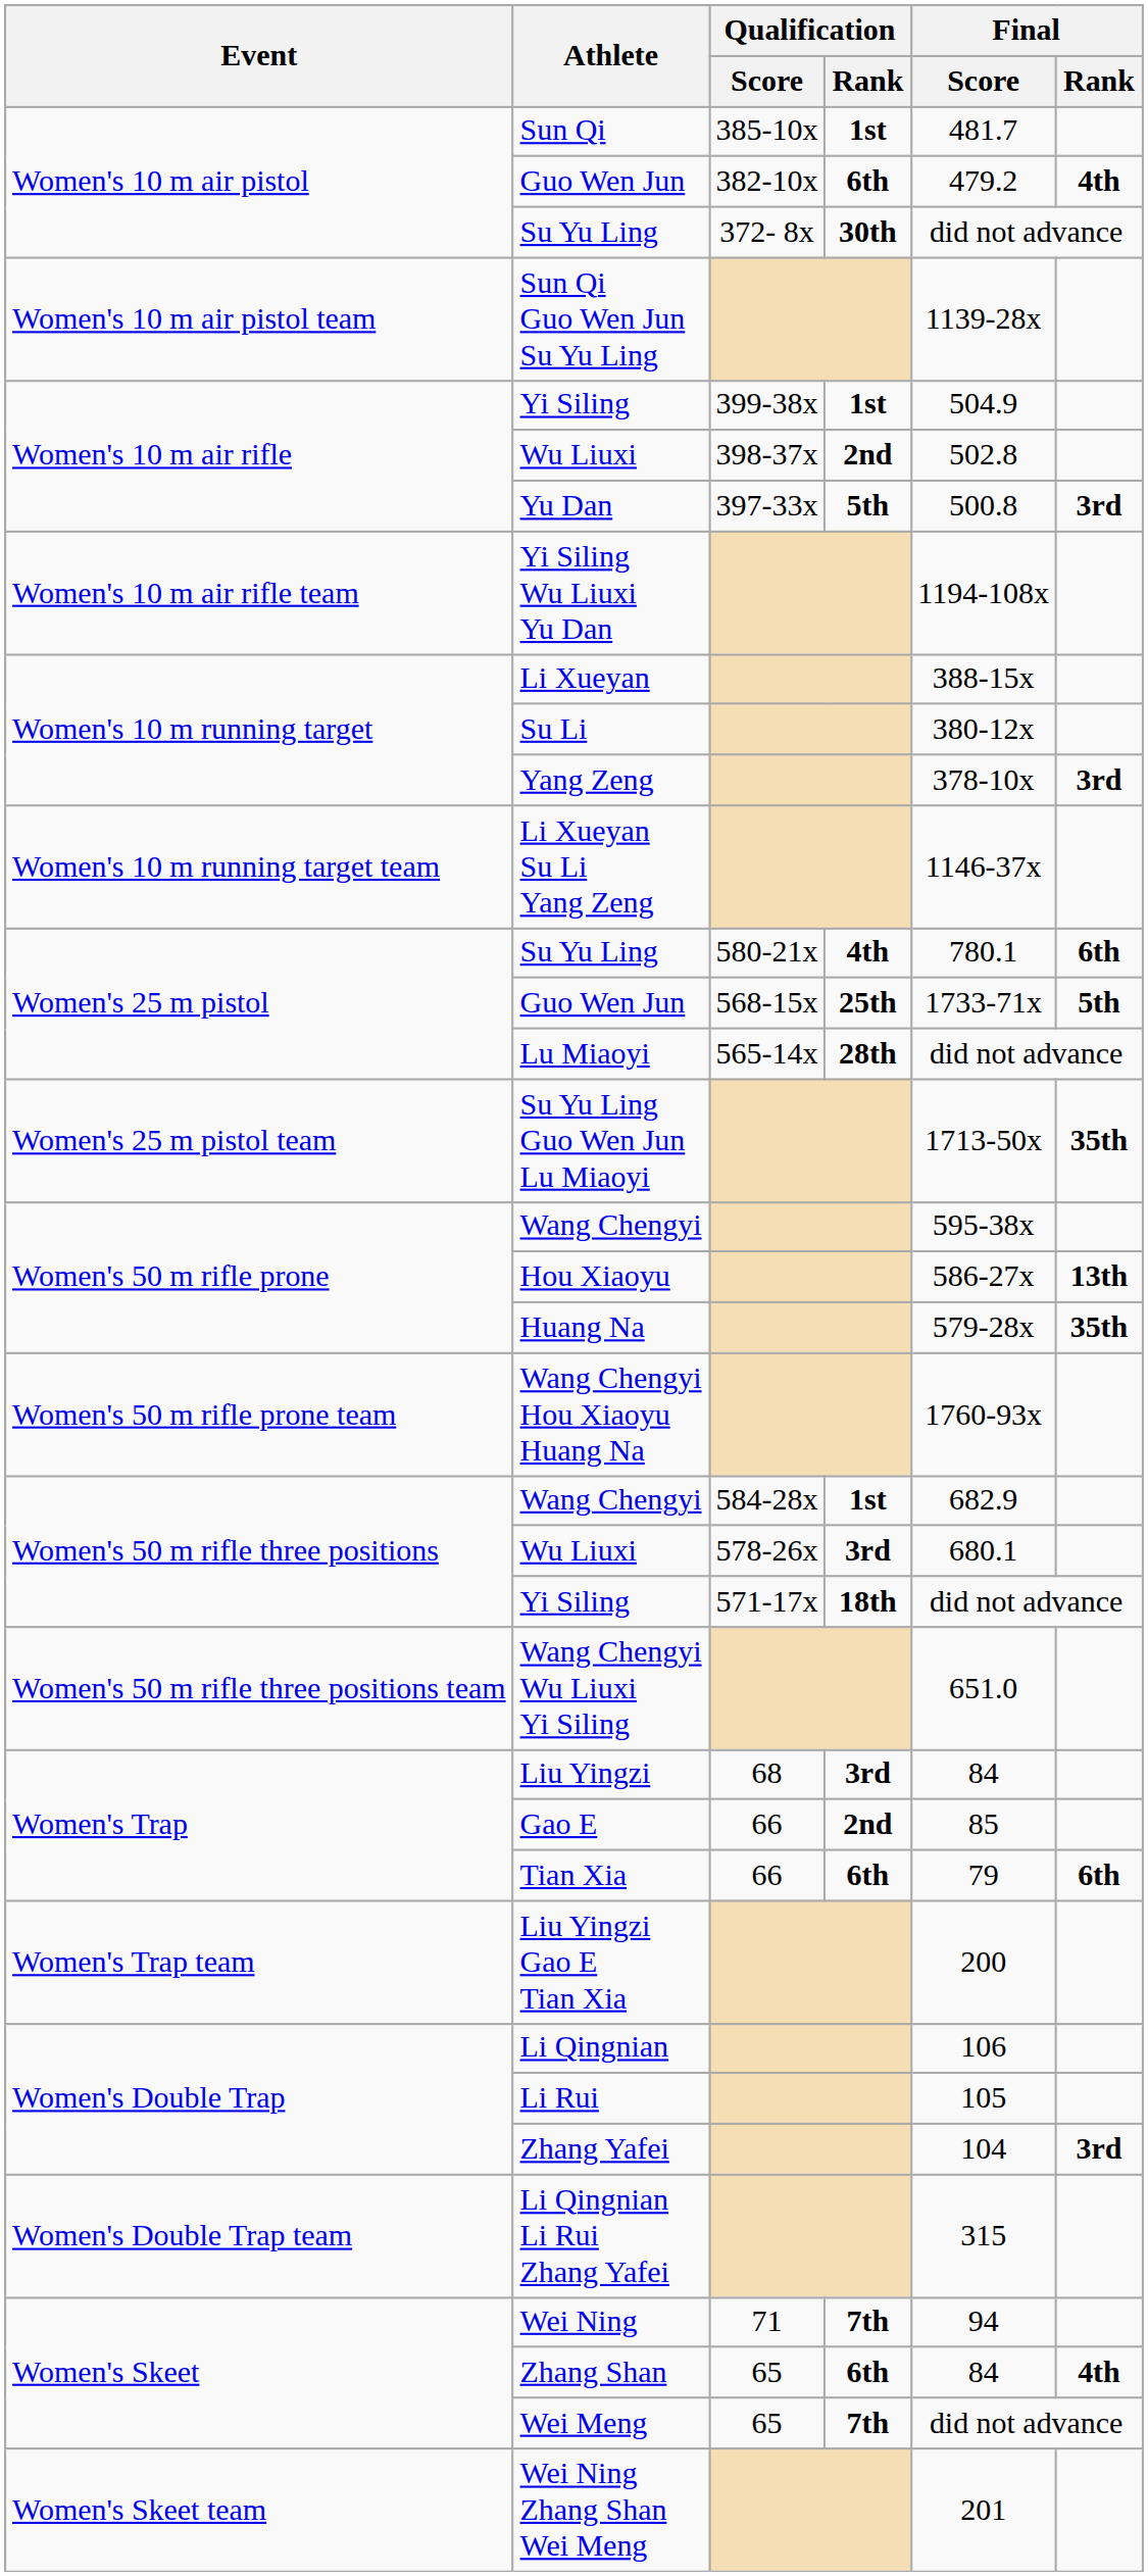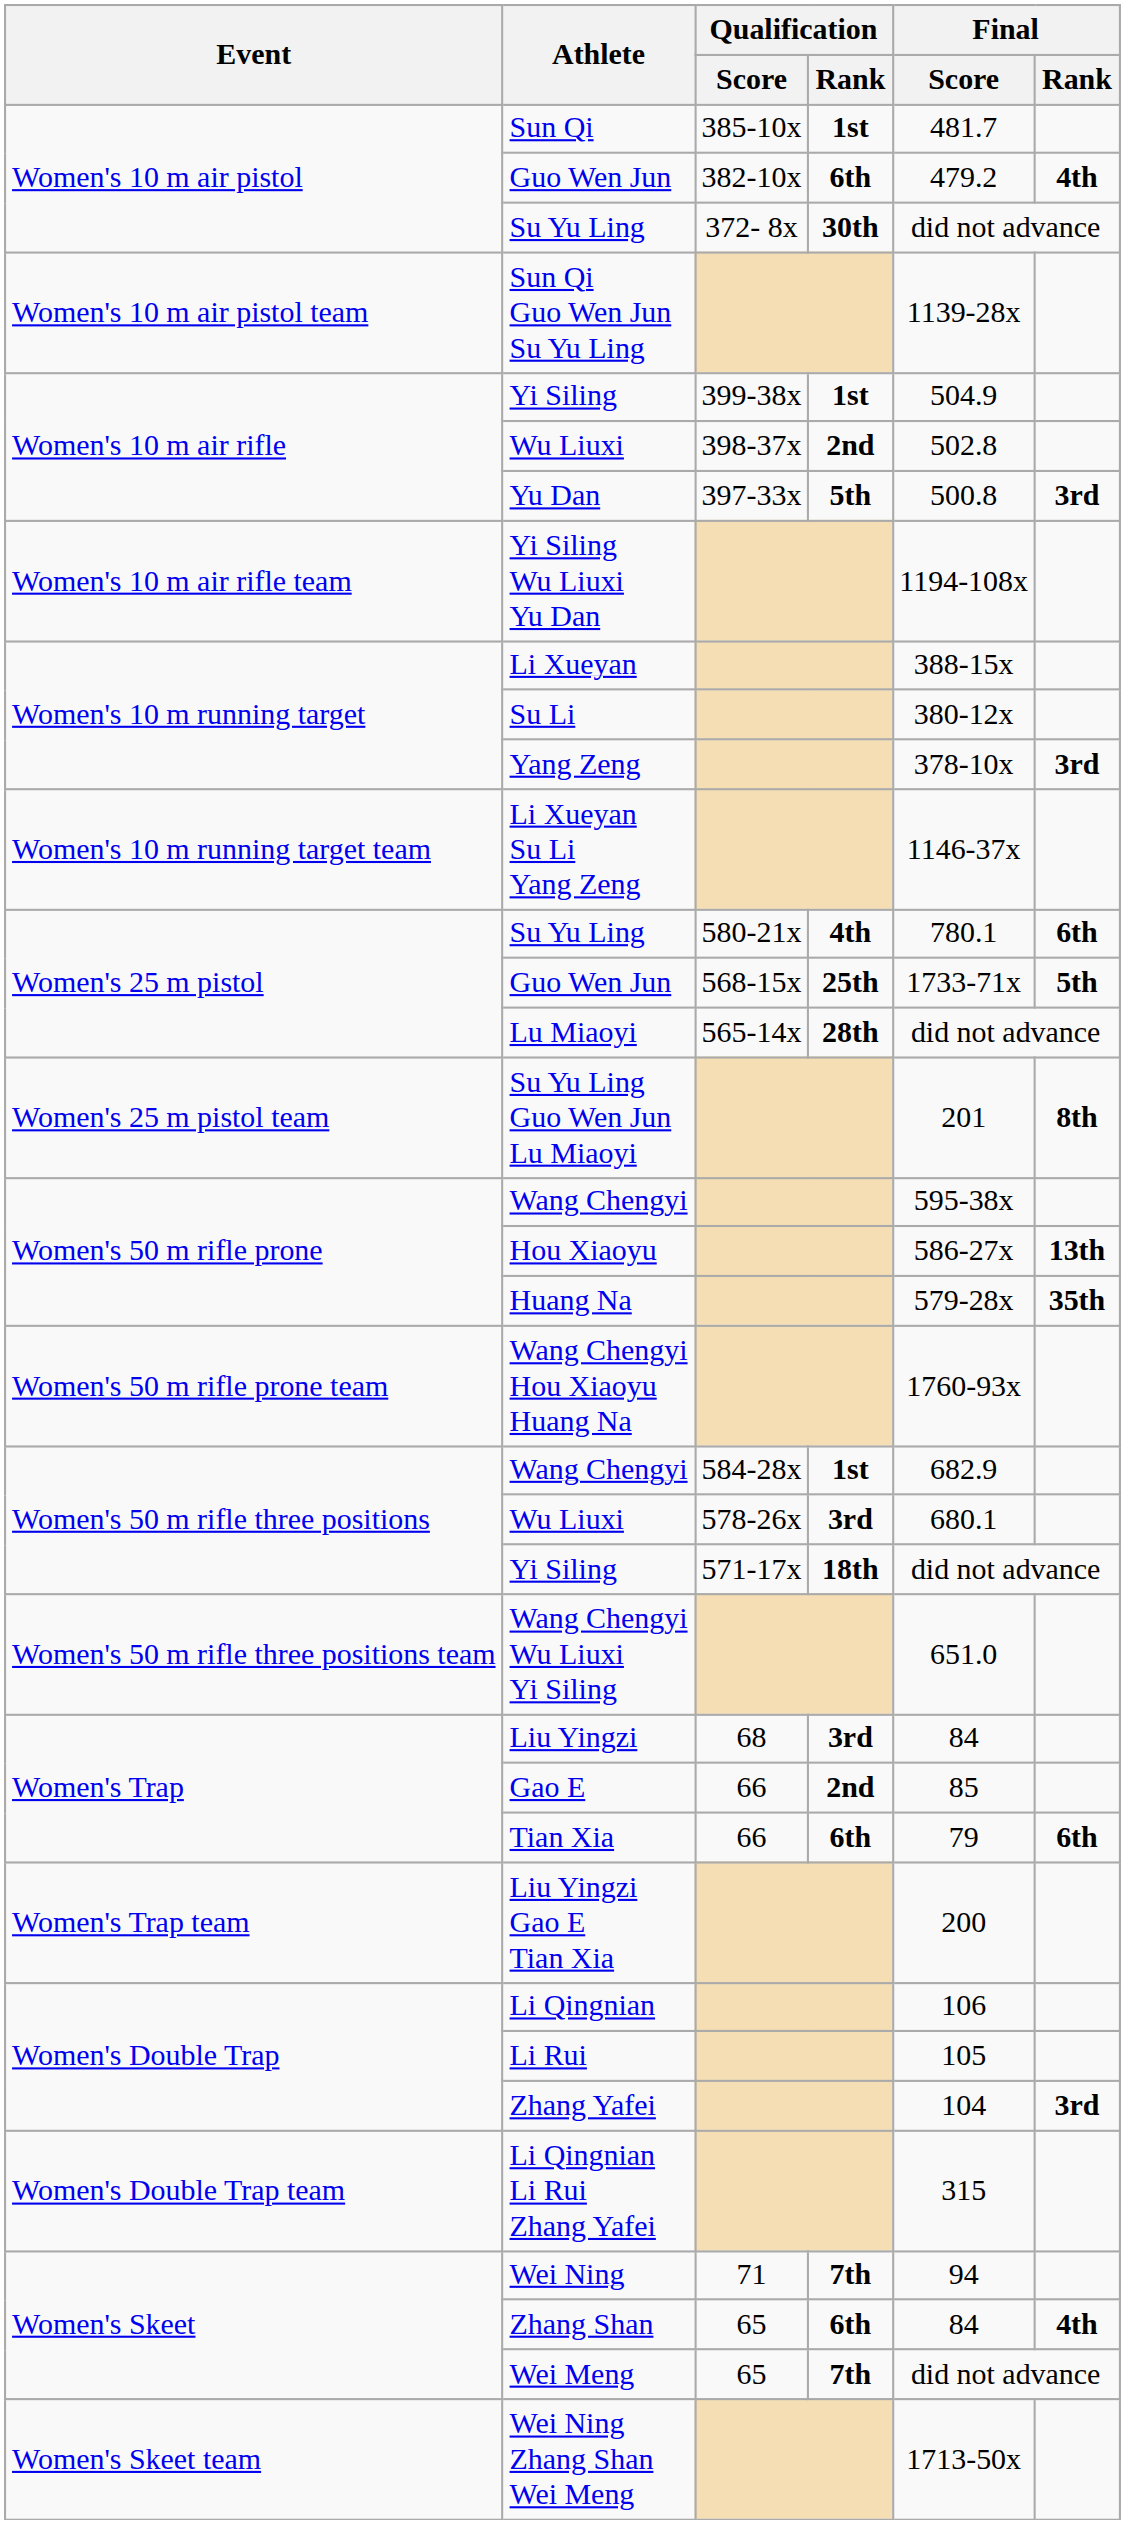 <table class="wikitable" style="font-size:90%">
 <tr>
 <th rowspan="2">Event</th>
 <th rowspan="2">Athlete</th>
 <th colspan="2">Qualification</th>
 <th colspan="2">Final</th>
 </tr>
 <tr>
 <th>Score</th>
 <th>Rank</th>
 <th>Score</th>
 <th>Rank</th>
 </tr>
 <tr>
 <td rowspan=3><a href='#'>Women's 10 m air pistol</a></td>
 <td><a href='#'>Sun Qi</a></td>
 <td align=center>385-10x</td>
 <td align=center><strong>1st</strong></td>
 <td align=center>481.7</td>
 <td align=center></td>
 </tr>
 <tr>
 <td><a href='#'>Guo Wen Jun</a></td>
 <td align=center>382-10x</td>
 <td align=center><strong>6th</strong></td>
 <td align=center>479.2</td>
 <td align=center><strong>4th</strong></td>
 </tr>
 <tr>
 <td><a href='#'>Su Yu Ling</a></td>
 <td align=center>372- 8x</td>
 <td align=center><strong>30th</strong></td>
 <td style="text-align:center;" colspan="2">did not advance</td>
 </tr>
 <tr>
 <td><a href='#'>Women's 10 m air pistol team</a></td>
 <td><a href='#'>Sun Qi</a><br><a href='#'>Guo Wen Jun</a><br><a href='#'>Su Yu Ling</a></td>
 <td colspan="2" style="background:wheat;"></td>
 <td align=center>1139-28x</td>
 <td align=center></td>
 </tr>
 <tr>
 <td rowspan=3><a href='#'>Women's 10 m air rifle</a></td>
 <td><a href='#'>Yi Siling</a></td>
 <td align=center>399-38x</td>
 <td align=center><strong>1st</strong></td>
 <td align=center>504.9</td>
 <td align=center></td>
 </tr>
 <tr>
 <td><a href='#'>Wu Liuxi</a></td>
 <td align=center>398-37x</td>
 <td align=center><strong>2nd</strong></td>
 <td align=center>502.8</td>
 <td align=center></td>
 </tr>
 <tr>
 <td><a href='#'>Yu Dan</a></td>
 <td align=center>397-33x</td>
 <td align=center><strong>5th</strong></td>
 <td align=center>500.8</td>
 <td align=center><strong>3rd</strong></td>
 </tr>
 <tr>
 <td><a href='#'>Women's 10 m air rifle team</a></td>
 <td><a href='#'>Yi Siling</a><br><a href='#'>Wu Liuxi</a><br><a href='#'>Yu Dan</a></td>
 <td colspan="2" style="background:wheat;"></td>
 <td align=center>1194-108x</td>
 <td align=center></td>
 </tr>
 <tr>
 <td rowspan=3><a href='#'>Women's 10 m running target</a></td>
 <td><a href='#'>Li Xueyan</a></td>
 <td colspan="2" style="background:wheat;"></td>
 <td align=center>388-15x</td>
 <td align=center></td>
 </tr>
 <tr>
 <td><a href='#'>Su Li</a></td>
 <td colspan="2" style="background:wheat;"></td>
 <td align=center>380-12x</td>
 <td align=center></td>
 </tr>
 <tr>
 <td><a href='#'>Yang Zeng</a></td>
 <td colspan="2" style="background:wheat;"></td>
 <td align=center>378-10x</td>
 <td align=center><strong>3rd</strong></td>
 </tr>
 <tr>
 <td><a href='#'>Women's 10 m running target team</a></td>
 <td><a href='#'>Li Xueyan</a><br><a href='#'>Su Li</a><br><a href='#'>Yang Zeng</a></td>
 <td colspan="2" style="background:wheat;"></td>
 <td align=center>1146-37x</td>
 <td align=center></td>
 </tr>
 <tr>
 <td rowspan=3><a href='#'>Women's 25 m pistol</a></td>
 <td><a href='#'>Su Yu Ling</a></td>
 <td align=center>580-21x</td>
 <td align=center><strong>4th</strong></td>
 <td align=center>780.1</td>
 <td align=center><strong>6th</strong></td>
 </tr>
 <tr>
 <td><a href='#'>Guo Wen Jun</a></td>
 <td align=center>568-15x</td>
 <td align=center><strong>25th</strong></td>
 <td align=center>1733-71x</td>
 <td align=center><strong>5th</strong></td>
 </tr>
 <tr>
 <td><a href='#'>Lu Miaoyi</a></td>
 <td align=center>565-14x</td>
 <td align=center><strong>28th</strong></td>
 <td style="text-align:center;" colspan="2">did not advance</td>
 </tr>
 <tr>
 <td><a href='#'>Women's 25 m pistol team</a></td>
 <td><a href='#'>Su Yu Ling</a><br><a href='#'>Guo Wen Jun</a><br><a href='#'>Lu Miaoyi</a></td>
 <td colspan="2" style="background:wheat;"></td>
-<td align=center>1713-50x</td>
-<td align=center><strong>35th</strong></td>
+<td align=center>201</td>
+<td align=center><strong>8th</strong></td>
 </tr>
 <tr>
 <td rowspan=3><a href='#'>Women's 50 m rifle prone</a></td>
 <td><a href='#'>Wang Chengyi</a></td>
 <td colspan="2" style="background:wheat;"></td>
 <td align=center>595-38x</td>
 <td align=center></td>
 </tr>
 <tr>
 <td><a href='#'>Hou Xiaoyu</a></td>
 <td colspan="2" style="background:wheat;"></td>
 <td align=center>586-27x</td>
 <td align=center><strong>13th</strong></td>
 </tr>
 <tr>
 <td><a href='#'>Huang Na</a></td>
 <td colspan="2" style="background:wheat;"></td>
 <td align=center>579-28x</td>
 <td align=center><strong>35th</strong></td>
 </tr>
 <tr>
 <td><a href='#'>Women's 50 m rifle prone team</a></td>
 <td><a href='#'>Wang Chengyi</a><br><a href='#'>Hou Xiaoyu</a><br><a href='#'>Huang Na</a></td>
 <td colspan="2" style="background:wheat;"></td>
 <td align=center>1760-93x</td>
 <td align=center></td>
 </tr>
 <tr>
 <td rowspan=3><a href='#'>Women's 50 m rifle three positions</a></td>
 <td><a href='#'>Wang Chengyi</a></td>
 <td align=center>584-28x</td>
 <td align=center><strong>1st</strong></td>
 <td align=center>682.9</td>
 <td align=center></td>
 </tr>
 <tr>
 <td><a href='#'>Wu Liuxi</a></td>
 <td align=center>578-26x</td>
 <td align=center><strong>3rd</strong></td>
 <td align=center>680.1</td>
 <td align=center></td>
 </tr>
 <tr>
 <td><a href='#'>Yi Siling</a></td>
 <td align=center>571-17x</td>
 <td align=center><strong>18th</strong></td>
 <td style="text-align:center;" colspan="2">did not advance</td>
 </tr>
 <tr>
 <td><a href='#'>Women's 50 m rifle three positions team</a></td>
 <td><a href='#'>Wang Chengyi</a><br><a href='#'>Wu Liuxi</a><br><a href='#'>Yi Siling</a></td>
 <td colspan="2" style="background:wheat;"></td>
 <td align=center>651.0</td>
 <td align=center></td>
 </tr>
 <tr>
 <td rowspan=3><a href='#'>Women's Trap</a></td>
 <td><a href='#'>Liu Yingzi</a></td>
 <td align=center>68</td>
 <td align=center><strong>3rd</strong></td>
 <td align=center>84</td>
 <td align=center></td>
 </tr>
 <tr>
 <td><a href='#'>Gao E</a></td>
 <td align=center>66</td>
 <td align=center><strong>2nd</strong></td>
 <td align=center>85</td>
 <td align=center></td>
 </tr>
 <tr>
 <td><a href='#'>Tian Xia</a></td>
 <td align=center>66</td>
 <td align=center><strong>6th</strong></td>
 <td align=center>79</td>
 <td align=center><strong>6th</strong></td>
 </tr>
 <tr>
 <td><a href='#'>Women's Trap team</a></td>
 <td><a href='#'>Liu Yingzi</a><br><a href='#'>Gao E</a><br><a href='#'>Tian Xia</a></td>
 <td colspan="2" style="background:wheat;"></td>
 <td align=center>200</td>
 <td align=center></td>
 </tr>
 <tr>
 <td rowspan=3><a href='#'>Women's Double Trap</a></td>
 <td><a href='#'>Li Qingnian</a></td>
 <td colspan="2" style="background:wheat;"></td>
 <td align=center>106</td>
 <td align=center></td>
 </tr>
 <tr>
 <td><a href='#'>Li Rui</a></td>
 <td colspan="2" style="background:wheat;"></td>
 <td align=center>105</td>
 <td align=center></td>
 </tr>
 <tr>
 <td><a href='#'>Zhang Yafei</a></td>
 <td colspan="2" style="background:wheat;"></td>
 <td align=center>104</td>
 <td align=center><strong>3rd</strong></td>
 </tr>
 <tr>
 <td><a href='#'>Women's Double Trap team</a></td>
 <td><a href='#'>Li Qingnian</a><br><a href='#'>Li Rui</a><br><a href='#'>Zhang Yafei</a></td>
 <td colspan="2" style="background:wheat;"></td>
 <td align=center>315</td>
 <td align=center></td>
 </tr>
 <tr>
 <td rowspan=3><a href='#'>Women's Skeet</a></td>
 <td><a href='#'>Wei Ning</a></td>
 <td align=center>71</td>
 <td align=center><strong>7th</strong></td>
 <td align=center>94</td>
 <td align=center></td>
 </tr>
 <tr>
 <td><a href='#'>Zhang Shan</a></td>
 <td align=center>65</td>
 <td align=center><strong>6th</strong></td>
 <td align=center>84</td>
 <td align=center><strong>4th</strong></td>
 </tr>
 <tr>
 <td><a href='#'>Wei Meng</a></td>
 <td align=center>65</td>
 <td align=center><strong>7th</strong></td>
 <td style="text-align:center;" colspan="2">did not advance</td>
 </tr>
 <tr>
 <td><a href='#'>Women's Skeet team</a></td>
 <td><a href='#'>Wei Ning</a><br><a href='#'>Zhang Shan</a><br><a href='#'>Wei Meng</a></td>
 <td colspan="2" style="background:wheat;"></td>
-<td align=center>201</td>
+<td align=center>1713-50x</td>
 <td align=center></td>
 </tr>
 </table>
